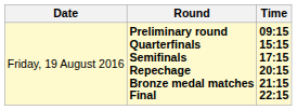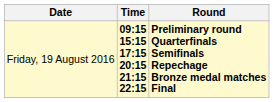 <table class="wikitable">
 <tr>
 <th>Date</th>
+<th>Time</th>
 <th>Round</th>
-<th>Time</th>
 </tr>
 <tr>
 <td style=background:lemonchiffon>Friday, 19 August 2016</td>
+<td style=background:lemonchiffon><strong>09:15<br>15:15<br>17:15<br>20:15<br>21:15<br>22:15</strong></td>
 <td style=background:lemonchiffon><strong>Preliminary round<br>Quarterfinals<br>Semifinals<br>Repechage<br>Bronze medal matches<br>Final</strong></td>
-<td style=background:lemonchiffon><strong>09:15<br>15:15<br>17:15<br>20:15<br>21:15<br>22:15</strong></td>
 </tr>
 </table>
